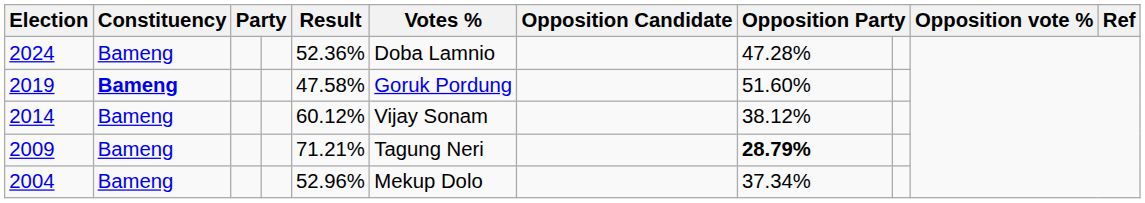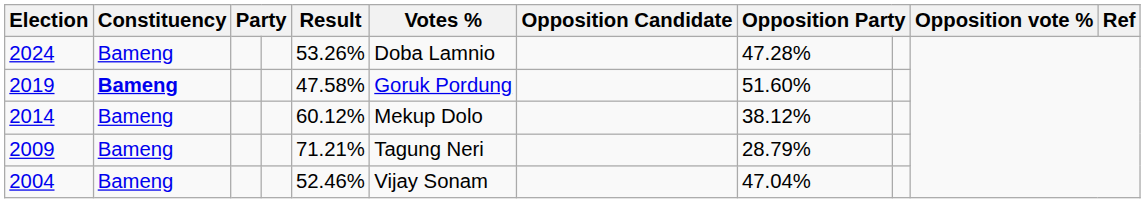 <table class="wikitable sortable">
 <tr>
 <th>Election</th>
 <th>Constituency</th>
 <th colspan="2">Party</th>
 <th>Result</th>
 <th>Votes %</th>
 <th>Opposition Candidate</th>
 <th colspan="2">Opposition Party</th>
 <th>Opposition vote %</th>
 <th>Ref</th>
 </tr>
 <tr>
 <td><a href='#'>2024</a></td>
 <td><a href='#'>Bameng</a></td>
 <td></td>
 <td></td>
-<td>52.36%</td>
+<td>53.26%</td>
 <td>Doba Lamnio</td>
 <td></td>
 <td>47.28%</td>
 <td></td>
 </tr>
 <tr>
 <td><a href='#'>2019</a></td>
 <td><strong><a href='#'>Bameng</a></strong></td>
 <td></td>
 <td></td>
 <td>47.58%</td>
 <td><a href='#'>Goruk Pordung</a></td>
 <td></td>
 <td>51.60%</td>
 <td></td>
 </tr>
 <tr>
 <td><a href='#'>2014</a></td>
 <td><a href='#'>Bameng</a></td>
 <td></td>
 <td></td>
 <td>60.12%</td>
-<td>Vijay Sonam</td>
+<td>Mekup Dolo</td>
 <td></td>
 <td>38.12%</td>
 <td></td>
 </tr>
 <tr>
 <td><a href='#'>2009</a></td>
 <td><a href='#'>Bameng</a></td>
 <td></td>
 <td></td>
 <td>71.21%</td>
 <td>Tagung Neri</td>
 <td></td>
-<td><strong>28.79%</strong></td>
+<td>28.79%</td>
 <td></td>
 </tr>
 <tr>
 <td><a href='#'>2004</a></td>
 <td><a href='#'>Bameng</a></td>
 <td></td>
 <td></td>
-<td>52.96%</td>
-<td>Mekup Dolo</td>
+<td>52.46%</td>
+<td>Vijay Sonam</td>
 <td></td>
-<td>37.34%</td>
+<td>47.04%</td>
 <td></td>
 </tr>
 </table>
